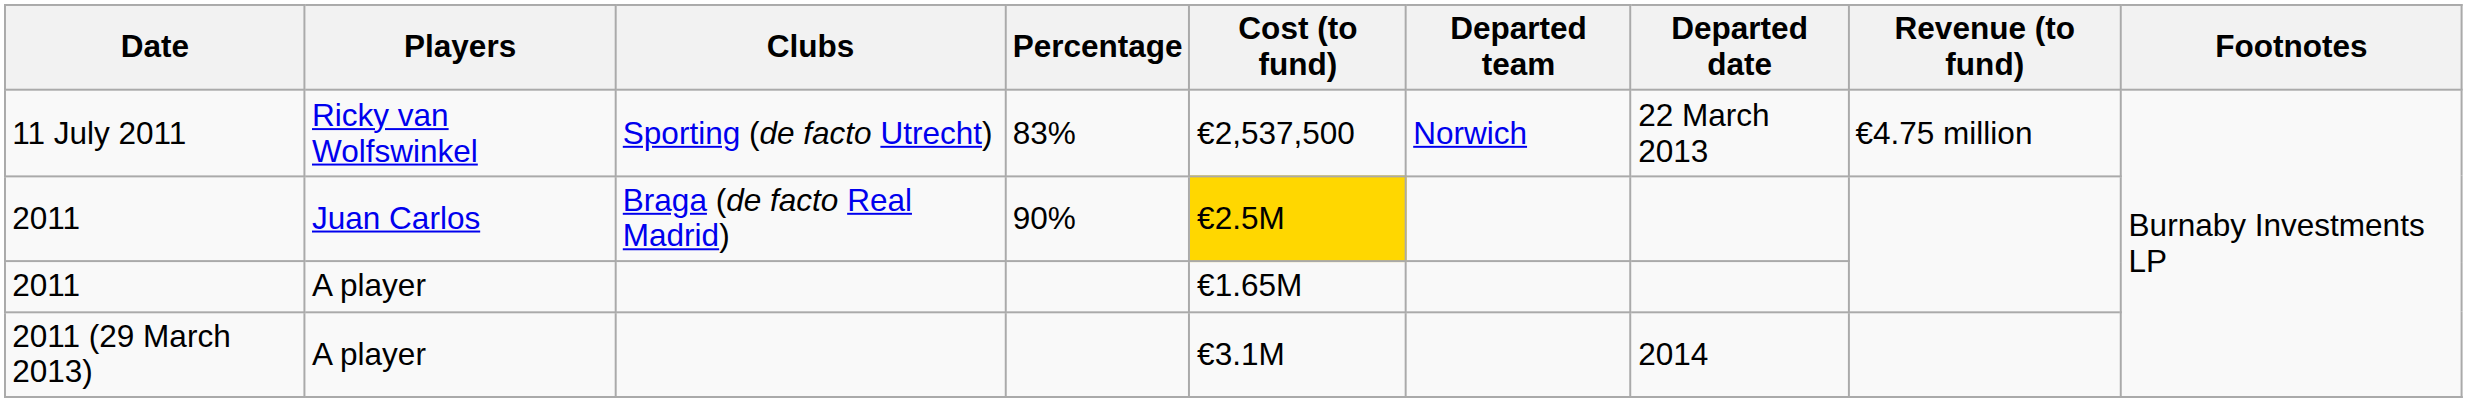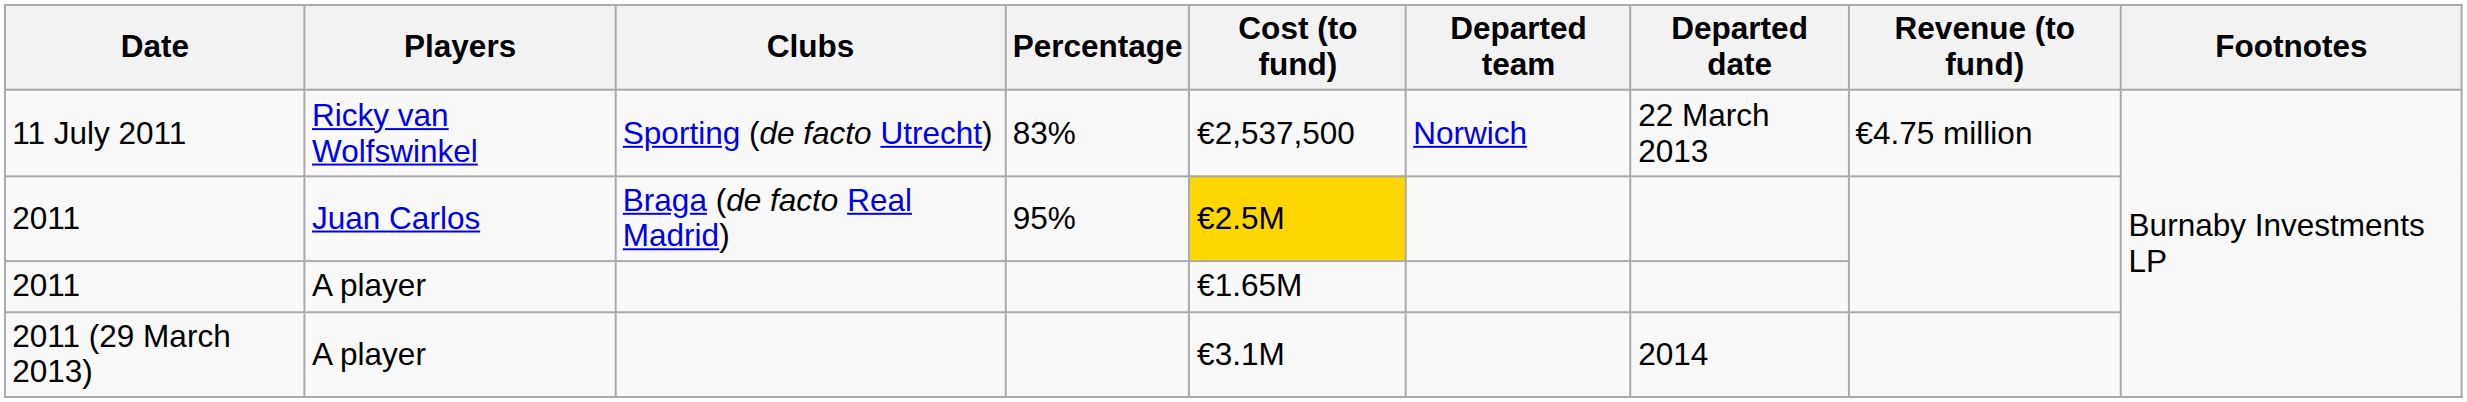 <table class="wikitable" border="1">
 <tr>
 <th>Date</th>
 <th>Players</th>
 <th>Clubs</th>
 <th>Percentage</th>
 <th>Cost (to fund)</th>
 <th>Departed team</th>
 <th>Departed date</th>
 <th>Revenue (to fund)</th>
 <th>Footnotes</th>
 </tr>
 <tr>
 <td>11 July 2011</td>
 <td><a href='#'>Ricky van Wolfswinkel</a></td>
 <td><a href='#'>Sporting</a>  (<em>de facto</em> <a href='#'>Utrecht</a>)</td>
 <td>83%</td>
 <td>€2,537,500</td>
 <td><a href='#'>Norwich</a> </td>
 <td>22 March 2013</td>
 <td>€4.75 million</td>
 <td rowspan=4>Burnaby Investments LP</td>
 </tr>
 <tr>
 <td>2011</td>
 <td><a href='#'>Juan Carlos</a></td>
 <td><a href='#'>Braga</a>  (<em>de facto</em> <a href='#'>Real Madrid</a>)</td>
-<td>90%</td>
+<td>95%</td>
 <td style="background: gold;">€2.5M</td>
 <td></td>
 <td></td>
 </tr>
 <tr>
 <td>2011</td>
 <td>A player</td>
 <td></td>
 <td></td>
 <td>€1.65M</td>
 <td></td>
 <td></td>
 </tr>
 <tr>
 <td>2011 (29 March 2013)</td>
 <td>A player</td>
 <td></td>
 <td></td>
 <td>€3.1M</td>
 <td></td>
 <td>2014</td>
 <td></td>
 </tr>
 <tr>
 </tr>
 </table>
